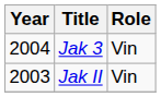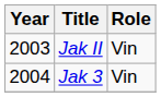 <table class="wikitable sortable">
 <tr>
 <th>Year</th>
 <th>Title</th>
 <th>Role</th>
 </tr>
 <tr>
+<td>2003</td>
+<td><em><a href='#'>Jak II</a></em></td>
+<td>Vin</td>
+</tr>
+<tr>
 <td>2004</td>
 <td><em><a href='#'>Jak 3</a></em></td>
 <td>Vin</td>
 </tr>
 <tr>
-<td>2003</td>
-<td><em><a href='#'>Jak II</a></em></td>
-<td>Vin</td>
-</tr>
-<tr>
 </tr>
 </table>
